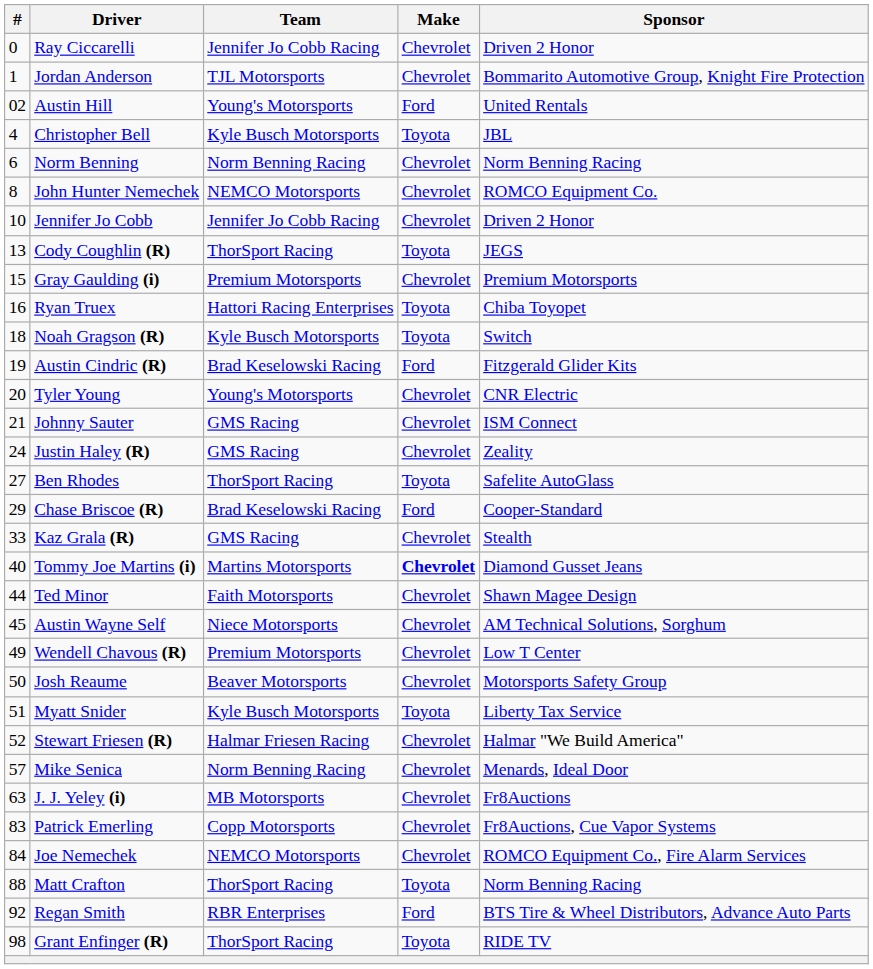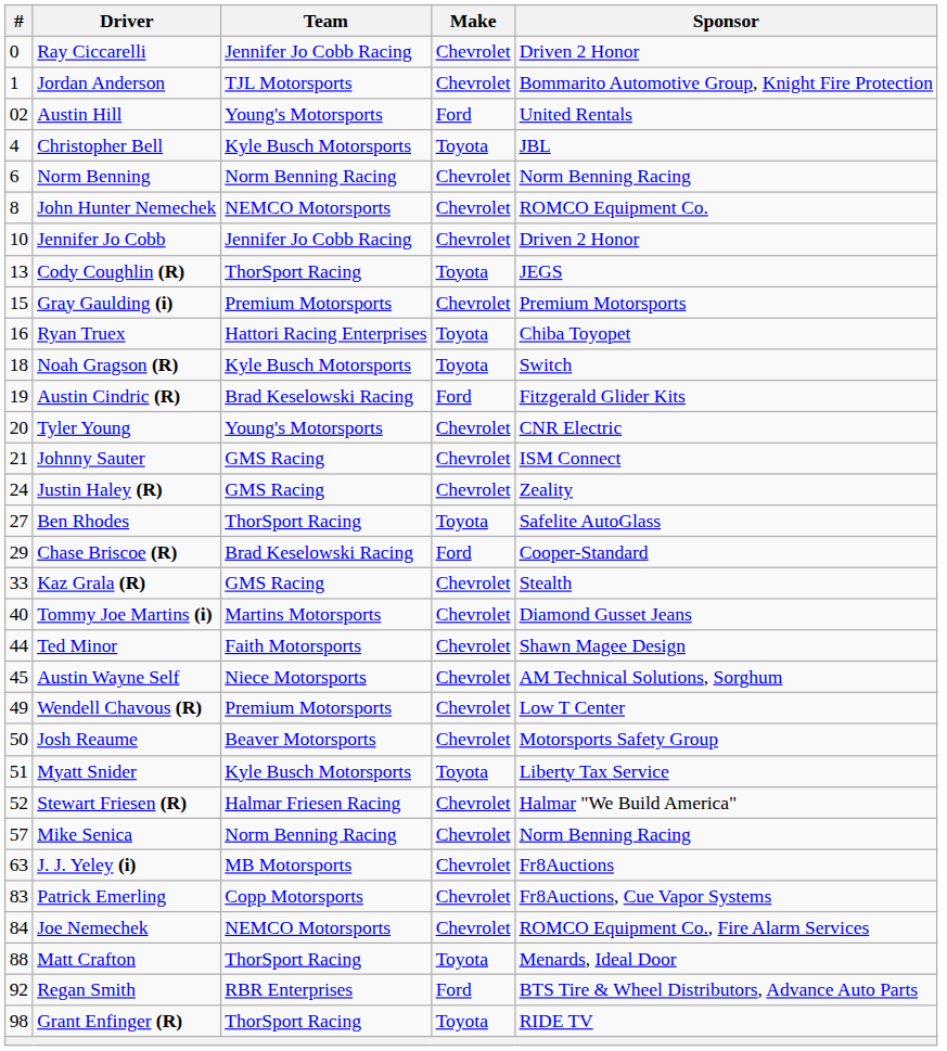 <table class="wikitable" style="font-size:95%">
 <tr>
 <th>#</th>
 <th>Driver</th>
 <th>Team</th>
 <th>Make</th>
 <th>Sponsor</th>
 </tr>
 <tr>
 <td>0</td>
 <td><a href='#'>Ray Ciccarelli</a></td>
 <td><a href='#'>Jennifer Jo Cobb Racing</a></td>
 <td><a href='#'>Chevrolet</a></td>
 <td><a href='#'>Driven 2 Honor</a></td>
 </tr>
 <tr>
 <td>1</td>
 <td><a href='#'>Jordan Anderson</a></td>
 <td><a href='#'>TJL Motorsports</a></td>
 <td><a href='#'>Chevrolet</a></td>
 <td><a href='#'>Bommarito Automotive Group</a>, <a href='#'>Knight Fire Protection</a></td>
 </tr>
 <tr>
 <td>02</td>
 <td><a href='#'>Austin Hill</a></td>
 <td><a href='#'>Young's Motorsports</a></td>
 <td><a href='#'>Ford</a></td>
 <td><a href='#'>United Rentals</a></td>
 </tr>
 <tr>
 <td>4</td>
 <td><a href='#'>Christopher Bell</a></td>
 <td><a href='#'>Kyle Busch Motorsports</a></td>
 <td><a href='#'>Toyota</a></td>
 <td><a href='#'>JBL</a></td>
 </tr>
 <tr>
 <td>6</td>
 <td><a href='#'>Norm Benning</a></td>
 <td><a href='#'>Norm Benning Racing</a></td>
 <td><a href='#'>Chevrolet</a></td>
 <td><a href='#'>Norm Benning Racing</a></td>
 </tr>
 <tr>
 <td>8</td>
 <td><a href='#'>John Hunter Nemechek</a></td>
 <td><a href='#'>NEMCO Motorsports</a></td>
 <td><a href='#'>Chevrolet</a></td>
 <td><a href='#'>ROMCO Equipment Co.</a></td>
 </tr>
 <tr>
 <td>10</td>
 <td><a href='#'>Jennifer Jo Cobb</a></td>
 <td><a href='#'>Jennifer Jo Cobb Racing</a></td>
 <td><a href='#'>Chevrolet</a></td>
 <td><a href='#'>Driven 2 Honor</a></td>
 </tr>
 <tr>
 <td>13</td>
 <td><a href='#'>Cody Coughlin</a> <strong>(R)</strong></td>
 <td><a href='#'>ThorSport Racing</a></td>
 <td><a href='#'>Toyota</a></td>
 <td><a href='#'>JEGS</a></td>
 </tr>
 <tr>
 <td>15</td>
 <td><a href='#'>Gray Gaulding</a> <strong>(i)</strong></td>
 <td><a href='#'>Premium Motorsports</a></td>
 <td><a href='#'>Chevrolet</a></td>
 <td><a href='#'>Premium Motorsports</a></td>
 </tr>
 <tr>
 <td>16</td>
 <td><a href='#'>Ryan Truex</a></td>
 <td><a href='#'>Hattori Racing Enterprises</a></td>
 <td><a href='#'>Toyota</a></td>
 <td><a href='#'>Chiba Toyopet</a></td>
 </tr>
 <tr>
 <td>18</td>
 <td><a href='#'>Noah Gragson</a> <strong>(R)</strong></td>
 <td><a href='#'>Kyle Busch Motorsports</a></td>
 <td><a href='#'>Toyota</a></td>
 <td><a href='#'>Switch</a></td>
 </tr>
 <tr>
 <td>19</td>
 <td><a href='#'>Austin Cindric</a> <strong>(R)</strong></td>
 <td><a href='#'>Brad Keselowski Racing</a></td>
 <td><a href='#'>Ford</a></td>
 <td><a href='#'>Fitzgerald Glider Kits</a></td>
 </tr>
 <tr>
 <td>20</td>
 <td><a href='#'>Tyler Young</a></td>
 <td><a href='#'>Young's Motorsports</a></td>
 <td><a href='#'>Chevrolet</a></td>
 <td><a href='#'>CNR Electric</a></td>
 </tr>
 <tr>
 <td>21</td>
 <td><a href='#'>Johnny Sauter</a></td>
 <td><a href='#'>GMS Racing</a></td>
 <td><a href='#'>Chevrolet</a></td>
 <td><a href='#'>ISM Connect</a></td>
 </tr>
 <tr>
 <td>24</td>
 <td><a href='#'>Justin Haley</a> <strong>(R)</strong></td>
 <td><a href='#'>GMS Racing</a></td>
 <td><a href='#'>Chevrolet</a></td>
 <td><a href='#'>Zeality</a></td>
 </tr>
 <tr>
 <td>27</td>
 <td><a href='#'>Ben Rhodes</a></td>
 <td><a href='#'>ThorSport Racing</a></td>
 <td><a href='#'>Toyota</a></td>
 <td><a href='#'>Safelite AutoGlass</a></td>
 </tr>
 <tr>
 <td>29</td>
 <td><a href='#'>Chase Briscoe</a> <strong>(R)</strong></td>
 <td><a href='#'>Brad Keselowski Racing</a></td>
 <td><a href='#'>Ford</a></td>
 <td><a href='#'>Cooper-Standard</a></td>
 </tr>
 <tr>
 <td>33</td>
 <td><a href='#'>Kaz Grala</a> <strong>(R)</strong></td>
 <td><a href='#'>GMS Racing</a></td>
 <td><a href='#'>Chevrolet</a></td>
 <td><a href='#'>Stealth</a></td>
 </tr>
 <tr>
 <td>40</td>
 <td><a href='#'>Tommy Joe Martins</a> <strong>(i)</strong></td>
 <td><a href='#'>Martins Motorsports</a></td>
-<td><strong><a href='#'>Chevrolet</a></strong></td>
+<td><a href='#'>Chevrolet</a></td>
 <td><a href='#'>Diamond Gusset Jeans</a></td>
 </tr>
 <tr>
 <td>44</td>
 <td><a href='#'>Ted Minor</a></td>
 <td><a href='#'>Faith Motorsports</a></td>
 <td><a href='#'>Chevrolet</a></td>
 <td><a href='#'>Shawn Magee Design</a></td>
 </tr>
 <tr>
 <td>45</td>
 <td><a href='#'>Austin Wayne Self</a></td>
 <td><a href='#'>Niece Motorsports</a></td>
 <td><a href='#'>Chevrolet</a></td>
 <td><a href='#'>AM Technical Solutions</a>, <a href='#'>Sorghum</a></td>
 </tr>
 <tr>
 <td>49</td>
 <td><a href='#'>Wendell Chavous</a> <strong>(R)</strong></td>
 <td><a href='#'>Premium Motorsports</a></td>
 <td><a href='#'>Chevrolet</a></td>
 <td><a href='#'>Low T Center</a></td>
 </tr>
 <tr>
 <td>50</td>
 <td><a href='#'>Josh Reaume</a></td>
 <td><a href='#'>Beaver Motorsports</a></td>
 <td><a href='#'>Chevrolet</a></td>
 <td><a href='#'>Motorsports Safety Group</a></td>
 </tr>
 <tr>
 <td>51</td>
 <td><a href='#'>Myatt Snider</a></td>
 <td><a href='#'>Kyle Busch Motorsports</a></td>
 <td><a href='#'>Toyota</a></td>
 <td><a href='#'>Liberty Tax Service</a></td>
 </tr>
 <tr>
 <td>52</td>
 <td><a href='#'>Stewart Friesen</a> <strong>(R)</strong></td>
 <td><a href='#'>Halmar Friesen Racing</a></td>
 <td><a href='#'>Chevrolet</a></td>
 <td><a href='#'>Halmar</a> "We Build America"</td>
 </tr>
 <tr>
 <td>57</td>
 <td><a href='#'>Mike Senica</a></td>
 <td><a href='#'>Norm Benning Racing</a></td>
 <td><a href='#'>Chevrolet</a></td>
-<td><a href='#'>Menards</a>, <a href='#'>Ideal Door</a></td>
+<td><a href='#'>Norm Benning Racing</a></td>
 </tr>
 <tr>
 <td>63</td>
 <td><a href='#'>J. J. Yeley</a> <strong>(i)</strong></td>
 <td><a href='#'>MB Motorsports</a></td>
 <td><a href='#'>Chevrolet</a></td>
 <td><a href='#'>Fr8Auctions</a></td>
 </tr>
 <tr>
 <td>83</td>
 <td><a href='#'>Patrick Emerling</a></td>
 <td><a href='#'>Copp Motorsports</a></td>
 <td><a href='#'>Chevrolet</a></td>
 <td><a href='#'>Fr8Auctions</a>, <a href='#'>Cue Vapor Systems</a></td>
 </tr>
 <tr>
 <td>84</td>
 <td><a href='#'>Joe Nemechek</a></td>
 <td><a href='#'>NEMCO Motorsports</a></td>
 <td><a href='#'>Chevrolet</a></td>
 <td><a href='#'>ROMCO Equipment Co.</a>, <a href='#'>Fire Alarm Services</a></td>
 </tr>
 <tr>
 <td>88</td>
 <td><a href='#'>Matt Crafton</a></td>
 <td><a href='#'>ThorSport Racing</a></td>
 <td><a href='#'>Toyota</a></td>
-<td><a href='#'>Norm Benning Racing</a></td>
+<td><a href='#'>Menards</a>, <a href='#'>Ideal Door</a></td>
 </tr>
 <tr>
 <td>92</td>
 <td><a href='#'>Regan Smith</a></td>
 <td><a href='#'>RBR Enterprises</a></td>
 <td><a href='#'>Ford</a></td>
 <td><a href='#'>BTS Tire & Wheel Distributors</a>, <a href='#'>Advance Auto Parts</a></td>
 </tr>
 <tr>
 <td>98</td>
 <td><a href='#'>Grant Enfinger</a> <strong>(R)</strong></td>
 <td><a href='#'>ThorSport Racing</a></td>
 <td><a href='#'>Toyota</a></td>
 <td><a href='#'>RIDE TV</a></td>
 </tr>
 <tr>
 <th colspan="5"></th>
 </tr>
 </table>
